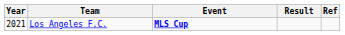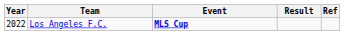 <table class=wikitable>
 <tr>
 <th scope="col" style="width:1em;">Year</th>
 <th scope="col" style="width:15em;">Team</th>
 <th scope="col" style="width:15em;">Event</th>
 <th scope="col" style="width:5em;">Result</th>
 <th>Ref</th>
 </tr>
 <tr>
-<td>2021</td>
+<td>2022</td>
 <td><a href='#'>Los Angeles F.C.</a> </td>
 <td><strong><a href='#'>MLS Cup</a></strong></td>
 <td></td>
 <td></td>
 </tr>
 </table>
